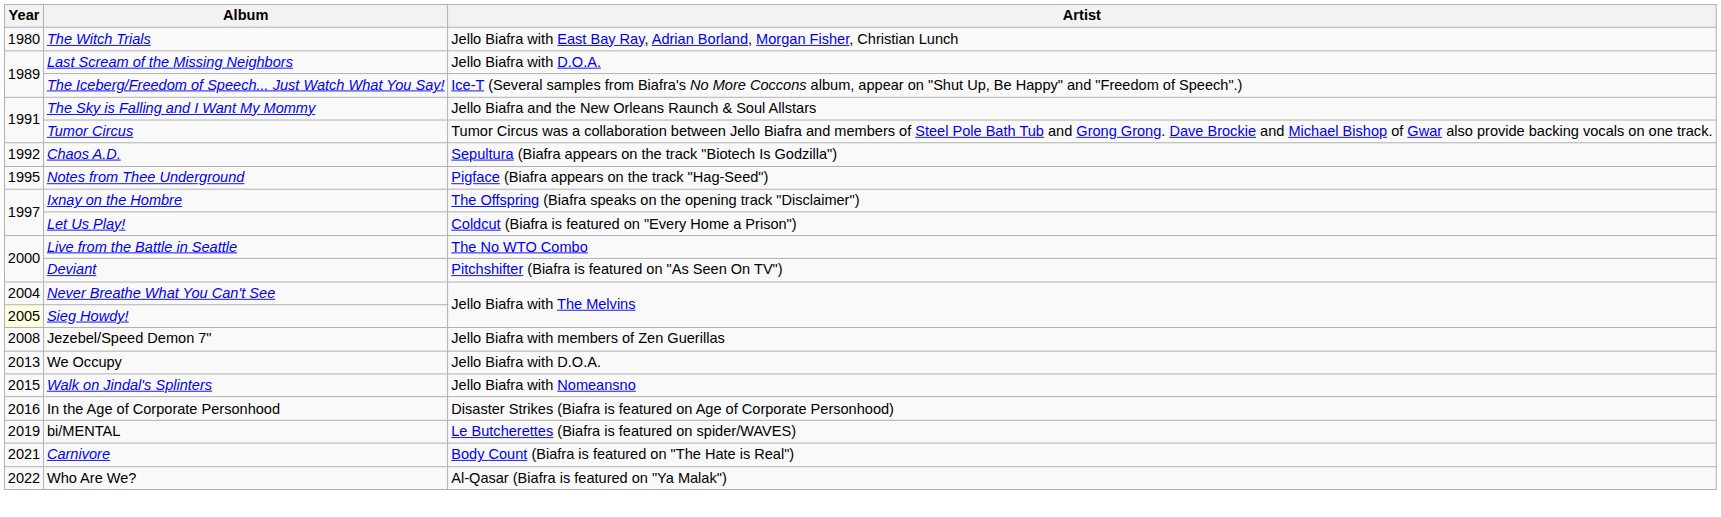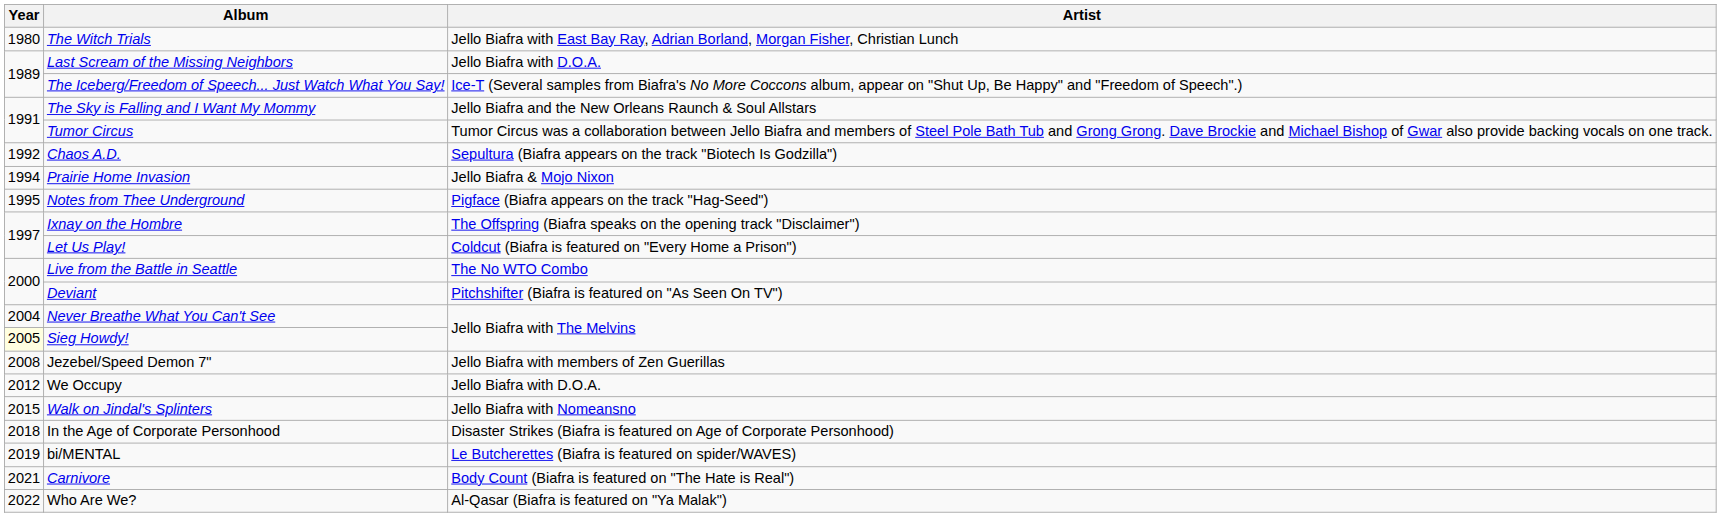 <table class="wikitable">
 <tr>
 <th>Year</th>
 <th>Album</th>
 <th>Artist</th>
 </tr>
 <tr>
 <td>1980</td>
 <td><em><a href='#'>The Witch Trials</a></em></td>
 <td>Jello Biafra with <a href='#'>East Bay Ray</a>, <a href='#'>Adrian Borland</a>, <a href='#'>Morgan Fisher</a>, Christian Lunch</td>
 </tr>
 <tr>
 <td rowspan="2">1989</td>
 <td><em><a href='#'>Last Scream of the Missing Neighbors</a></em></td>
 <td>Jello Biafra with <a href='#'>D.O.A.</a></td>
 </tr>
 <tr>
 <td><em><a href='#'>The Iceberg/Freedom of Speech... Just Watch What You Say!</a></em></td>
 <td><a href='#'>Ice-T</a> (Several samples from Biafra's <em>No More Coccons</em> album, appear on "Shut Up, Be Happy" and "Freedom of Speech".)</td>
 </tr>
 <tr>
 <td rowspan="2">1991</td>
 <td><em><a href='#'>The Sky is Falling and I Want My Mommy</a></em></td>
 <td>Jello Biafra and the New Orleans Raunch & Soul Allstars</td>
 </tr>
 <tr>
 <td><em><a href='#'>Tumor Circus</a></em></td>
 <td>Tumor Circus was a collaboration between Jello Biafra and members of <a href='#'>Steel Pole Bath Tub</a> and <a href='#'>Grong Grong</a>. <a href='#'>Dave Brockie</a> and <a href='#'>Michael Bishop</a> of <a href='#'>Gwar</a> also provide backing vocals on one track.</td>
 </tr>
 <tr>
 <td>1992</td>
 <td><em><a href='#'>Chaos A.D.</a></em></td>
 <td><a href='#'>Sepultura</a> (Biafra appears on the track "Biotech Is Godzilla")</td>
+</tr>
+<tr>
+<td>1994</td>
+<td><em><a href='#'>Prairie Home Invasion</a></em></td>
+<td>Jello Biafra & <a href='#'>Mojo Nixon</a></td>
 </tr>
 <tr>
 <td>1995</td>
 <td><em><a href='#'>Notes from Thee Underground</a></em></td>
 <td><a href='#'>Pigface</a> (Biafra appears on the track "Hag-Seed")</td>
 </tr>
 <tr>
 <td rowspan="2">1997</td>
 <td><em><a href='#'>Ixnay on the Hombre</a></em></td>
 <td><a href='#'>The Offspring</a> (Biafra speaks on the opening track "Disclaimer")</td>
 </tr>
 <tr>
 <td><em><a href='#'>Let Us Play!</a></em></td>
 <td><a href='#'>Coldcut</a> (Biafra is featured on "Every Home a Prison")</td>
 </tr>
 <tr>
 <td rowspan="2">2000</td>
 <td><em><a href='#'>Live from the Battle in Seattle</a></em></td>
 <td><a href='#'>The No WTO Combo</a></td>
 </tr>
 <tr>
 <td><em><a href='#'>Deviant</a></em></td>
 <td><a href='#'>Pitchshifter</a> (Biafra is featured on "As Seen On TV")</td>
 </tr>
 <tr>
 <td>2004</td>
 <td><em><a href='#'>Never Breathe What You Can't See</a></em></td>
 <td rowspan="2">Jello Biafra with <a href='#'>The Melvins</a></td>
 </tr>
 <tr>
 <td style="background: lightyellow;">2005</td>
 <td><em><a href='#'>Sieg Howdy!</a></em></td>
 </tr>
 <tr>
 <td>2008</td>
 <td>Jezebel/Speed Demon 7"</td>
 <td>Jello Biafra with members of Zen Guerillas</td>
 </tr>
 <tr>
-<td>2013</td>
+<td>2012</td>
 <td>We Occupy</td>
 <td>Jello Biafra with D.O.A.</td>
 </tr>
 <tr>
 <td>2015</td>
 <td><em><a href='#'>Walk on Jindal's Splinters</a></em></td>
 <td>Jello Biafra with <a href='#'>Nomeansno</a></td>
 </tr>
 <tr>
-<td>2016</td>
+<td>2018</td>
 <td>In the Age of Corporate Personhood</td>
 <td>Disaster Strikes (Biafra is featured on Age of Corporate Personhood)</td>
 </tr>
 <tr>
 <td>2019</td>
 <td>bi/MENTAL</td>
 <td><a href='#'>Le Butcherettes</a> (Biafra is featured on spider/WAVES)</td>
 </tr>
 <tr>
 <td>2021</td>
 <td><em><a href='#'>Carnivore</a></em></td>
 <td><a href='#'>Body Count</a> (Biafra is featured on "The Hate is Real")</td>
 </tr>
 <tr>
 <td>2022</td>
 <td>Who Are We?</td>
 <td>Al-Qasar (Biafra is featured on "Ya Malak")</td>
 </tr>
 </table>
